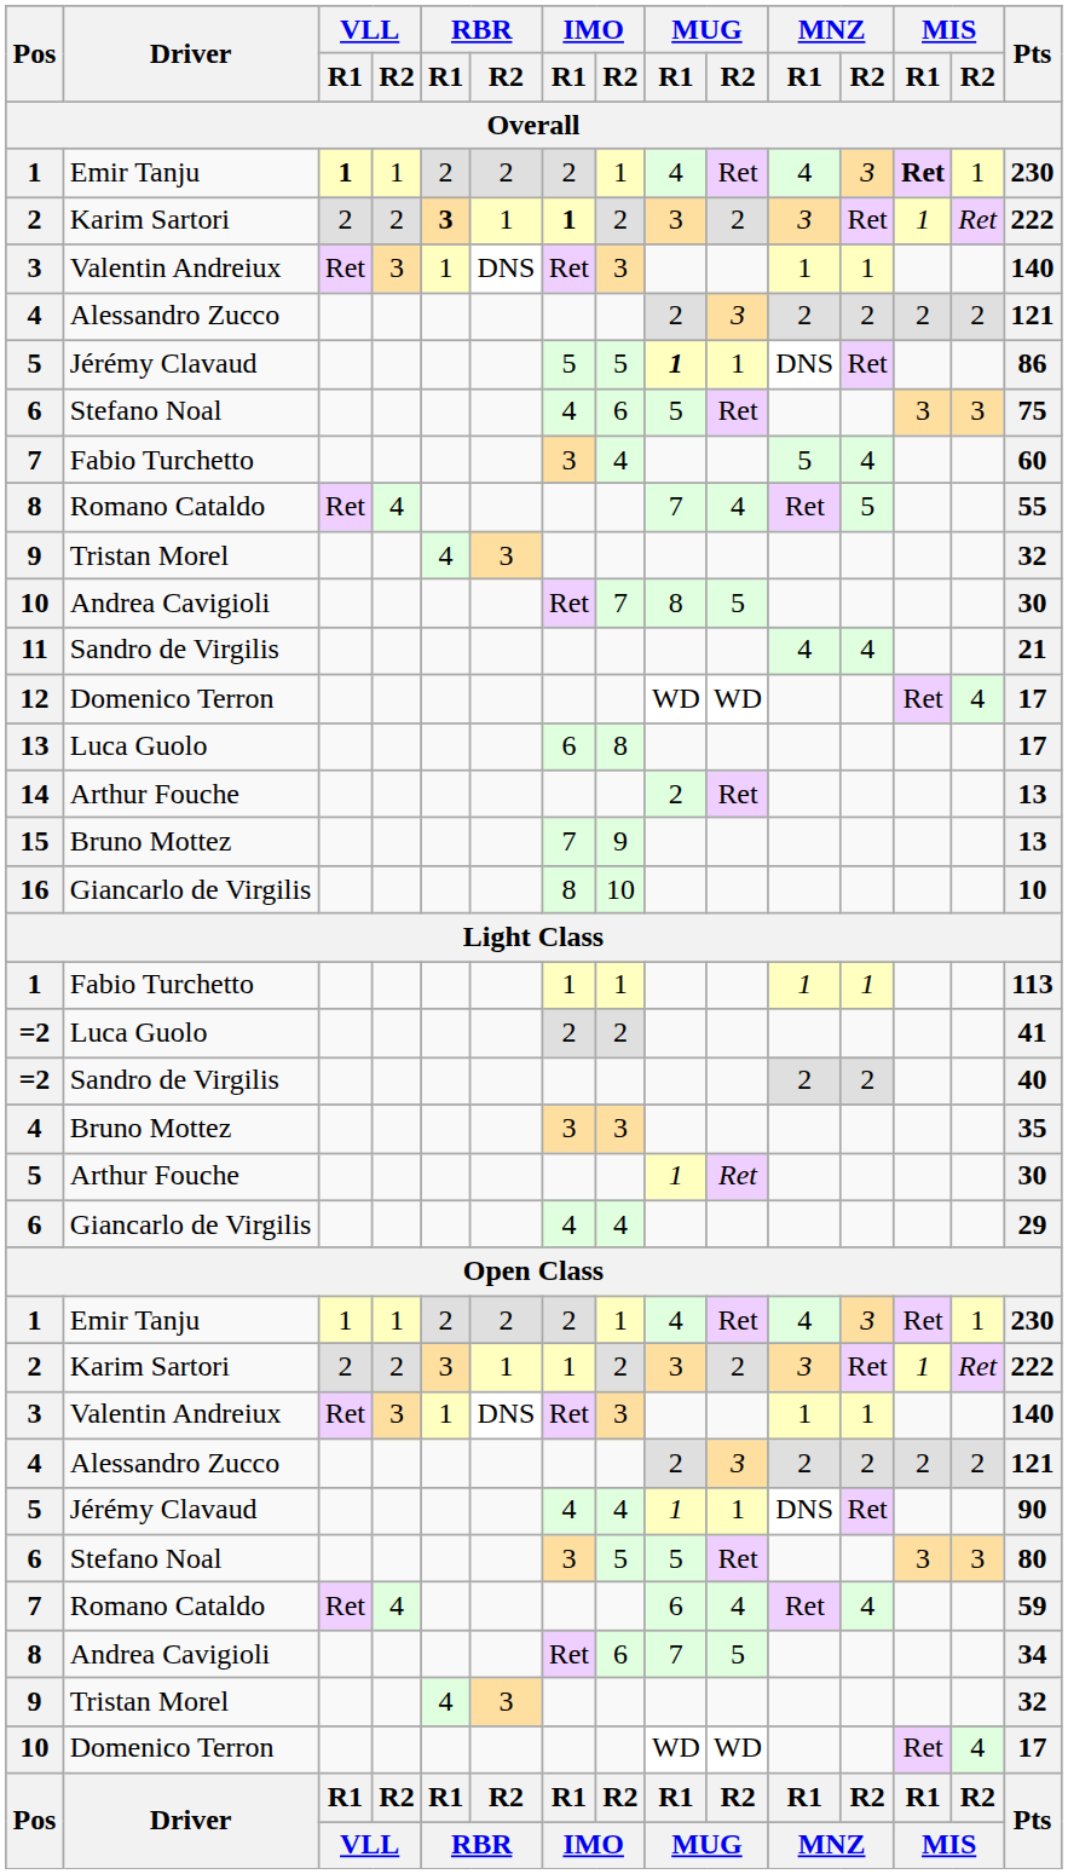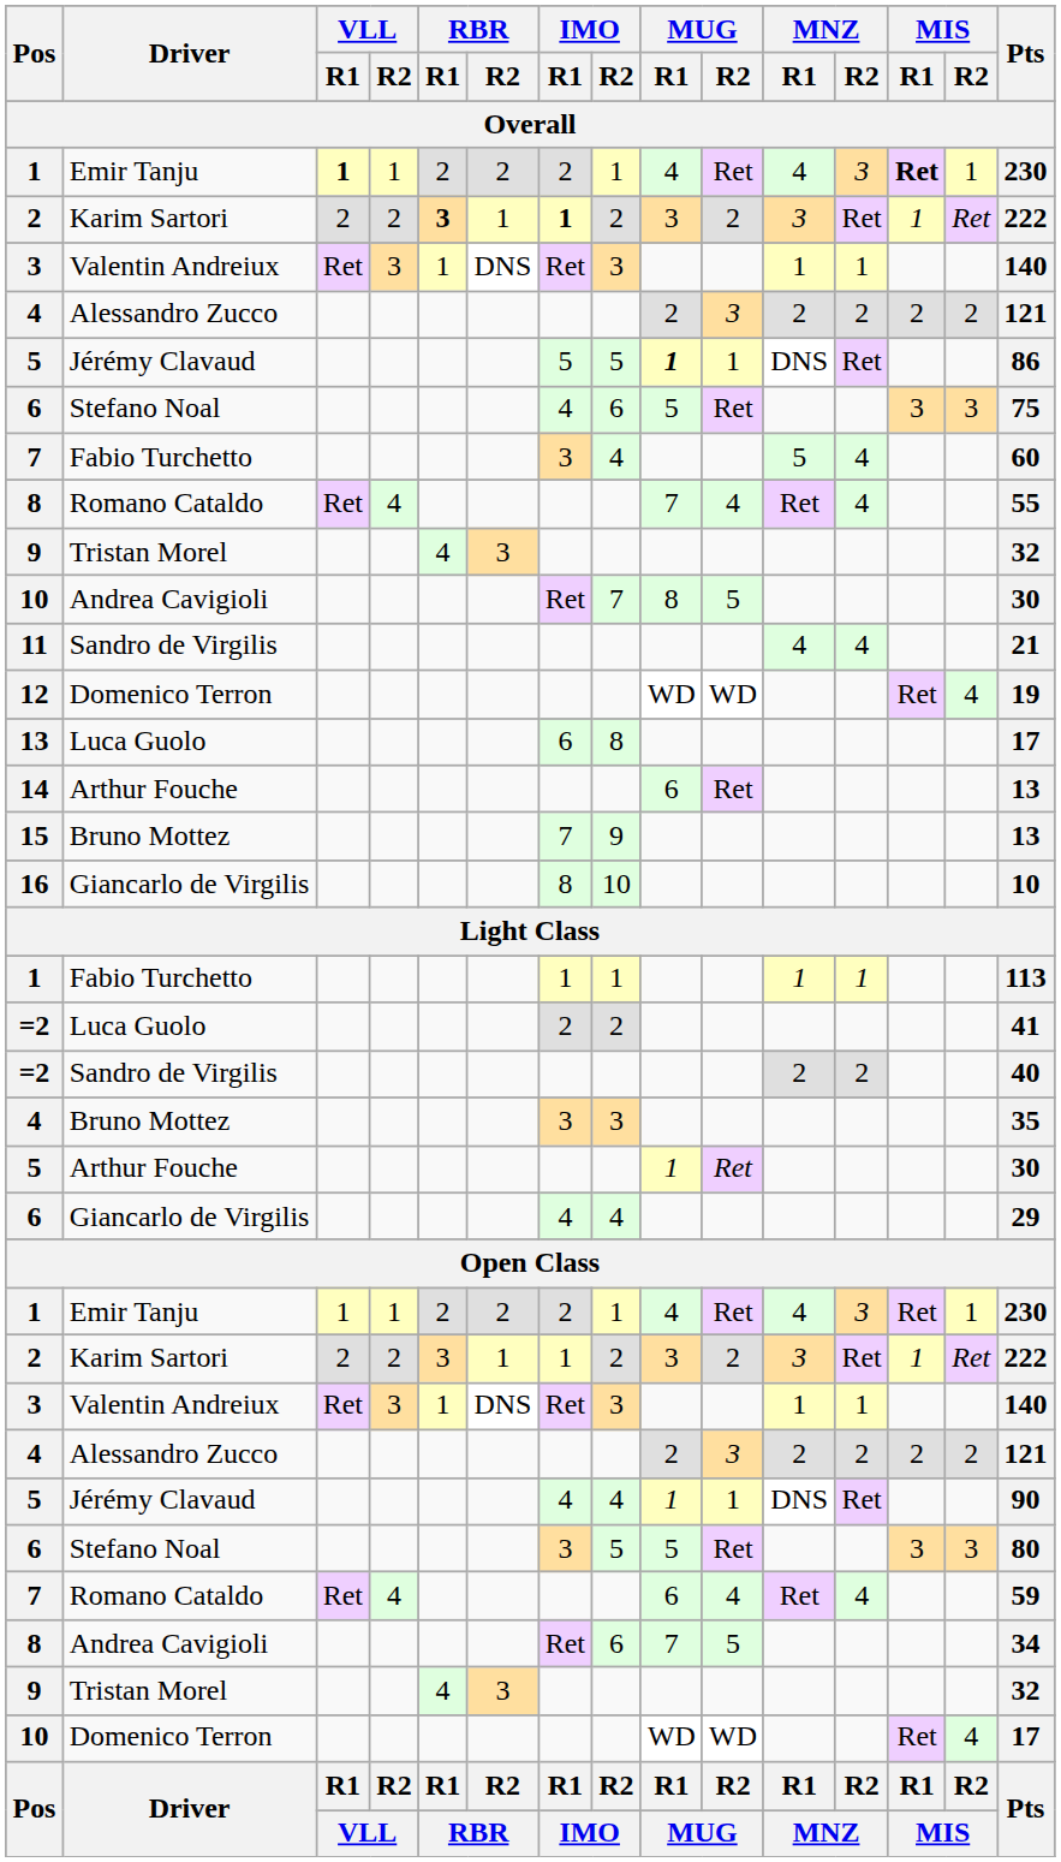 <table class="wikitable" style="font-size:85%; text-align:center">
 <tr>
 <th rowspan="2" valign="middle">Pos</th>
 <th rowspan="2" valign="middle">Driver</th>
 <th colspan="2"><a href='#'>VLL</a><br></th>
 <th colspan="2"><a href='#'>RBR</a><br></th>
 <th colspan="2"><a href='#'>IMO</a><br></th>
 <th colspan="2"><a href='#'>MUG</a><br></th>
 <th colspan="2"><a href='#'>MNZ</a><br></th>
 <th colspan="2"><a href='#'>MIS</a><br></th>
 <th rowspan="2" valign="middle">Pts</th>
 </tr>
 <tr>
 <th>R1</th>
 <th>R2</th>
 <th>R1</th>
 <th>R2</th>
 <th>R1</th>
 <th>R2</th>
 <th>R1</th>
 <th>R2</th>
 <th>R1</th>
 <th>R2</th>
 <th>R1</th>
 <th>R2</th>
 </tr>
 <tr>
 <th colspan="15">Overall</th>
 </tr>
 <tr>
 <th>1</th>
 <td align="left"> Emir Tanju</td>
 <td style="background:#FFFFBF;"><strong>1</strong></td>
 <td style="background:#FFFFBF;">1</td>
 <td style="background:#DFDFDF;">2</td>
 <td style="background:#DFDFDF;">2</td>
 <td style="background:#DFDFDF;">2</td>
 <td style="background:#FFFFBF;">1</td>
 <td style="background:#DFFFDF;">4</td>
 <td style="background:#EFCFFF;">Ret</td>
 <td style="background:#DFFFDF;">4</td>
 <td style="background:#FFDF9F;"><em>3</em></td>
 <td style="background:#EFCFFF;"><strong>Ret</strong></td>
 <td style="background:#FFFFBF;">1</td>
 <th>230</th>
 </tr>
 <tr>
 <th>2</th>
 <td align="left"> Karim Sartori</td>
 <td style="background:#DFDFDF;">2</td>
 <td style="background:#DFDFDF;">2</td>
 <td style="background:#FFDF9F;"><strong>3</strong></td>
 <td style="background:#FFFFBF;">1</td>
 <td style="background:#FFFFBF;"><strong>1</strong></td>
 <td style="background:#DFDFDF;">2</td>
 <td style="background:#FFDF9F;">3</td>
 <td style="background:#DFDFDF;">2</td>
 <td style="background:#FFDF9F;"><em>3</em></td>
 <td style="background:#EFCFFF;">Ret</td>
 <td style="background:#FFFFBF;"><em>1</em></td>
 <td style="background:#EFCFFF;"><em>Ret</em></td>
 <th>222</th>
 </tr>
 <tr>
 <th>3</th>
 <td align="left"> Valentin Andreiux</td>
 <td style="background:#EFCFFF;">Ret</td>
 <td style="background:#FFDF9F;">3</td>
 <td style="background:#FFFFBF;">1</td>
 <td style="background:#FFFFFF;">DNS</td>
 <td style="background:#EFCFFF;">Ret</td>
 <td style="background:#FFDF9F;">3</td>
 <td></td>
 <td></td>
 <td style="background:#FFFFBF;">1</td>
 <td style="background:#FFFFBF;">1</td>
 <td></td>
 <td></td>
 <th>140</th>
 </tr>
 <tr>
 <th>4</th>
 <td align="left"> Alessandro Zucco</td>
 <td></td>
 <td></td>
 <td></td>
 <td></td>
 <td></td>
 <td></td>
 <td style="background:#DFDFDF;">2</td>
 <td style="background:#FFDF9F;"><em>3</em></td>
 <td style="background:#DFDFDF;">2</td>
 <td style="background:#DFDFDF;">2</td>
 <td style="background:#DFDFDF;">2</td>
 <td style="background:#DFDFDF;">2</td>
 <th>121</th>
 </tr>
 <tr>
 <th>5</th>
 <td align="left"> Jérémy Clavaud</td>
 <td></td>
 <td></td>
 <td></td>
 <td></td>
 <td style="background:#DFFFDF;">5</td>
 <td style="background:#DFFFDF;">5</td>
 <td style="background:#FFFFBF;"><strong><em>1</em></strong></td>
 <td style="background:#FFFFBF;">1</td>
 <td style="background:#FFFFFF;">DNS</td>
 <td style="background:#EFCFFF;">Ret</td>
 <td></td>
 <td></td>
 <th>86</th>
 </tr>
 <tr>
 <th>6</th>
 <td align="left"> Stefano Noal</td>
 <td></td>
 <td></td>
 <td></td>
 <td></td>
 <td style="background:#DFFFDF;">4</td>
 <td style="background:#DFFFDF;">6</td>
 <td style="background:#DFFFDF;">5</td>
 <td style="background:#EFCFFF;">Ret</td>
 <td></td>
 <td></td>
 <td style="background:#FFDF9F;">3</td>
 <td style="background:#FFDF9F;">3</td>
 <th>75</th>
 </tr>
 <tr>
 <th>7</th>
 <td align="left"> Fabio Turchetto</td>
 <td></td>
 <td></td>
 <td></td>
 <td></td>
 <td style="background:#FFDF9F;">3</td>
 <td style="background:#DFFFDF;">4</td>
 <td></td>
 <td></td>
 <td style="background:#DFFFDF;">5</td>
 <td style="background:#DFFFDF;">4</td>
 <td></td>
 <td></td>
 <th>60</th>
 </tr>
 <tr>
 <th>8</th>
 <td align="left"> Romano Cataldo</td>
 <td style="background:#EFCFFF;">Ret</td>
 <td style="background:#DFFFDF;">4</td>
 <td></td>
 <td></td>
 <td></td>
 <td></td>
 <td style="background:#DFFFDF;">7</td>
 <td style="background:#DFFFDF;">4</td>
 <td style="background:#EFCFFF;">Ret</td>
-<td style="background:#DFFFDF;">5</td>
+<td style="background:#DFFFDF;">4</td>
 <td></td>
 <td></td>
 <th>55</th>
 </tr>
 <tr>
 <th>9</th>
 <td align="left"> Tristan Morel</td>
 <td></td>
 <td></td>
 <td style="background:#DFFFDF;">4</td>
 <td style="background:#FFDF9F;">3</td>
 <td></td>
 <td></td>
 <td></td>
 <td></td>
 <td></td>
 <td></td>
 <td></td>
 <td></td>
 <th>32</th>
 </tr>
 <tr>
 <th>10</th>
 <td align="left"> Andrea Cavigioli</td>
 <td></td>
 <td></td>
 <td></td>
 <td></td>
 <td style="background:#EFCFFF;">Ret</td>
 <td style="background:#DFFFDF;">7</td>
 <td style="background:#DFFFDF;">8</td>
 <td style="background:#DFFFDF;">5</td>
 <td></td>
 <td></td>
 <td></td>
 <td></td>
 <th>30</th>
 </tr>
 <tr>
 <th>11</th>
 <td align="left"> Sandro de Virgilis</td>
 <td></td>
 <td></td>
 <td></td>
 <td></td>
 <td></td>
 <td></td>
 <td></td>
 <td></td>
 <td style="background:#DFFFDF;">4</td>
 <td style="background:#DFFFDF;">4</td>
 <td></td>
 <td></td>
 <th>21</th>
 </tr>
 <tr>
 <th>12</th>
 <td align="left"> Domenico Terron</td>
 <td></td>
 <td></td>
 <td></td>
 <td></td>
 <td></td>
 <td></td>
 <td style="background:#FFFFFF;">WD</td>
 <td style="background:#FFFFFF;">WD</td>
 <td></td>
 <td></td>
 <td style="background:#EFCFFF;">Ret</td>
 <td style="background:#DFFFDF;">4</td>
-<th>17</th>
+<th>19</th>
 </tr>
 <tr>
 <th>13</th>
 <td align="left"> Luca Guolo</td>
 <td></td>
 <td></td>
 <td></td>
 <td></td>
 <td style="background:#DFFFDF;">6</td>
 <td style="background:#DFFFDF;">8</td>
 <td></td>
 <td></td>
 <td></td>
 <td></td>
 <td></td>
 <td></td>
 <th>17</th>
 </tr>
 <tr>
 <th>14</th>
 <td align="left"> Arthur Fouche</td>
 <td></td>
 <td></td>
 <td></td>
 <td></td>
 <td></td>
 <td></td>
-<td style="background:#DFFFDF;">2</td>
+<td style="background:#DFFFDF;">6</td>
 <td style="background:#EFCFFF;">Ret</td>
 <td></td>
 <td></td>
 <td></td>
 <td></td>
 <th>13</th>
 </tr>
 <tr>
 <th>15</th>
 <td align="left"> Bruno Mottez</td>
 <td></td>
 <td></td>
 <td></td>
 <td></td>
 <td style="background:#DFFFDF;">7</td>
 <td style="background:#DFFFDF;">9</td>
 <td></td>
 <td></td>
 <td></td>
 <td></td>
 <td></td>
 <td></td>
 <th>13</th>
 </tr>
 <tr>
 <th>16</th>
 <td align="left"> Giancarlo de Virgilis</td>
 <td></td>
 <td></td>
 <td></td>
 <td></td>
 <td style="background:#DFFFDF;">8</td>
 <td style="background:#DFFFDF;">10</td>
 <td></td>
 <td></td>
 <td></td>
 <td></td>
 <td></td>
 <td></td>
 <th>10</th>
 </tr>
 <tr>
 <th colspan="15">Light Class</th>
 </tr>
 <tr>
 <th>1</th>
 <td align="left"> Fabio Turchetto</td>
 <td></td>
 <td></td>
 <td></td>
 <td></td>
 <td style="background:#FFFFBF;">1</td>
 <td style="background:#FFFFBF;">1</td>
 <td></td>
 <td></td>
 <td style="background:#FFFFBF;"><em>1</em></td>
 <td style="background:#FFFFBF;"><em>1</em></td>
 <td></td>
 <td></td>
 <th>113</th>
 </tr>
 <tr>
 <th>=2</th>
 <td align="left"> Luca Guolo</td>
 <td></td>
 <td></td>
 <td></td>
 <td></td>
 <td style="background:#DFDFDF;">2</td>
 <td style="background:#DFDFDF;">2</td>
 <td></td>
 <td></td>
 <td></td>
 <td></td>
 <td></td>
 <td></td>
 <th>41</th>
 </tr>
 <tr>
 <th>=2</th>
 <td align="left"> Sandro de Virgilis</td>
 <td></td>
 <td></td>
 <td></td>
 <td></td>
 <td></td>
 <td></td>
 <td></td>
 <td></td>
 <td style="background:#DFDFDF;">2</td>
 <td style="background:#DFDFDF;">2</td>
 <td></td>
 <td></td>
 <th>40</th>
 </tr>
 <tr>
 <th>4</th>
 <td align="left"> Bruno Mottez</td>
 <td></td>
 <td></td>
 <td></td>
 <td></td>
 <td style="background:#FFDF9F;">3</td>
 <td style="background:#FFDF9F;">3</td>
 <td></td>
 <td></td>
 <td></td>
 <td></td>
 <td></td>
 <td></td>
 <th>35</th>
 </tr>
 <tr>
 <th>5</th>
 <td align="left"> Arthur Fouche</td>
 <td></td>
 <td></td>
 <td></td>
 <td></td>
 <td></td>
 <td></td>
 <td style="background:#FFFFBF;"><em>1</em></td>
 <td style="background:#EFCFFF;"><em>Ret</em></td>
 <td></td>
 <td></td>
 <td></td>
 <td></td>
 <th>30</th>
 </tr>
 <tr>
 <th>6</th>
 <td align="left"> Giancarlo de Virgilis</td>
 <td></td>
 <td></td>
 <td></td>
 <td></td>
 <td style="background:#DFFFDF;">4</td>
 <td style="background:#DFFFDF;">4</td>
 <td></td>
 <td></td>
 <td></td>
 <td></td>
 <td></td>
 <td></td>
 <th>29</th>
 </tr>
 <tr>
 <th colspan="15">Open Class</th>
 </tr>
 <tr>
 <th>1</th>
 <td align="left"> Emir Tanju</td>
 <td style="background:#FFFFBF;">1</td>
 <td style="background:#FFFFBF;">1</td>
 <td style="background:#DFDFDF;">2</td>
 <td style="background:#DFDFDF;">2</td>
 <td style="background:#DFDFDF;">2</td>
 <td style="background:#FFFFBF;">1</td>
 <td style="background:#DFFFDF;">4</td>
 <td style="background:#EFCFFF;">Ret</td>
 <td style="background:#DFFFDF;">4</td>
 <td style="background:#FFDF9F;"><em>3</em></td>
 <td style="background:#EFCFFF;">Ret</td>
 <td style="background:#FFFFBF;">1</td>
 <th>230</th>
 </tr>
 <tr>
 <th>2</th>
 <td align="left"> Karim Sartori</td>
 <td style="background:#DFDFDF;">2</td>
 <td style="background:#DFDFDF;">2</td>
 <td style="background:#FFDF9F;">3</td>
 <td style="background:#FFFFBF;">1</td>
 <td style="background:#FFFFBF;">1</td>
 <td style="background:#DFDFDF;">2</td>
 <td style="background:#FFDF9F;">3</td>
 <td style="background:#DFDFDF;">2</td>
 <td style="background:#FFDF9F;"><em>3</em></td>
 <td style="background:#EFCFFF;">Ret</td>
 <td style="background:#FFFFBF;"><em>1</em></td>
 <td style="background:#EFCFFF;"><em>Ret</em></td>
 <th>222</th>
 </tr>
 <tr>
 <th>3</th>
 <td align="left"> Valentin Andreiux</td>
 <td style="background:#EFCFFF;">Ret</td>
 <td style="background:#FFDF9F;">3</td>
 <td style="background:#FFFFBF;">1</td>
 <td style="background:#FFFFFF;">DNS</td>
 <td style="background:#EFCFFF;">Ret</td>
 <td style="background:#FFDF9F;">3</td>
 <td></td>
 <td></td>
 <td style="background:#FFFFBF;">1</td>
 <td style="background:#FFFFBF;">1</td>
 <td></td>
 <td></td>
 <th>140</th>
 </tr>
 <tr>
 <th>4</th>
 <td align="left"> Alessandro Zucco</td>
 <td></td>
 <td></td>
 <td></td>
 <td></td>
 <td></td>
 <td></td>
 <td style="background:#DFDFDF;">2</td>
 <td style="background:#FFDF9F;"><em>3</em></td>
 <td style="background:#DFDFDF;">2</td>
 <td style="background:#DFDFDF;">2</td>
 <td style="background:#DFDFDF;">2</td>
 <td style="background:#DFDFDF;">2</td>
 <th>121</th>
 </tr>
 <tr>
 <th>5</th>
 <td align="left"> Jérémy Clavaud</td>
 <td></td>
 <td></td>
 <td></td>
 <td></td>
 <td style="background:#DFFFDF;">4</td>
 <td style="background:#DFFFDF;">4</td>
 <td style="background:#FFFFBF;"><em>1</em></td>
 <td style="background:#FFFFBF;">1</td>
 <td style="background:#FFFFFF;">DNS</td>
 <td style="background:#EFCFFF;">Ret</td>
 <td></td>
 <td></td>
 <th>90</th>
 </tr>
 <tr>
 <th>6</th>
 <td align="left"> Stefano Noal</td>
 <td></td>
 <td></td>
 <td></td>
 <td></td>
 <td style="background:#FFDF9F;">3</td>
 <td style="background:#DFFFDF;">5</td>
 <td style="background:#DFFFDF;">5</td>
 <td style="background:#EFCFFF;">Ret</td>
 <td></td>
 <td></td>
 <td style="background:#FFDF9F;">3</td>
 <td style="background:#FFDF9F;">3</td>
 <th>80</th>
 </tr>
 <tr>
 <th>7</th>
 <td align="left"> Romano Cataldo</td>
 <td style="background:#EFCFFF;">Ret</td>
 <td style="background:#DFFFDF;">4</td>
 <td></td>
 <td></td>
 <td></td>
 <td></td>
 <td style="background:#DFFFDF;">6</td>
 <td style="background:#DFFFDF;">4</td>
 <td style="background:#EFCFFF;">Ret</td>
 <td style="background:#DFFFDF;">4</td>
 <td></td>
 <td></td>
 <th>59</th>
 </tr>
 <tr>
 <th>8</th>
 <td align="left"> Andrea Cavigioli</td>
 <td></td>
 <td></td>
 <td></td>
 <td></td>
 <td style="background:#EFCFFF;">Ret</td>
 <td style="background:#DFFFDF;">6</td>
 <td style="background:#DFFFDF;">7</td>
 <td style="background:#DFFFDF;">5</td>
 <td></td>
 <td></td>
 <td></td>
 <td></td>
 <th>34</th>
 </tr>
 <tr>
 <th>9</th>
 <td align="left"> Tristan Morel</td>
 <td></td>
 <td></td>
 <td style="background:#DFFFDF;">4</td>
 <td style="background:#FFDF9F;">3</td>
 <td></td>
 <td></td>
 <td></td>
 <td></td>
 <td></td>
 <td></td>
 <td></td>
 <td></td>
 <th>32</th>
 </tr>
 <tr>
 <th>10</th>
 <td align="left"> Domenico Terron</td>
 <td></td>
 <td></td>
 <td></td>
 <td></td>
 <td></td>
 <td></td>
 <td style="background:#FFFFFF;">WD</td>
 <td style="background:#FFFFFF;">WD</td>
 <td></td>
 <td></td>
 <td style="background:#EFCFFF;">Ret</td>
 <td style="background:#DFFFDF;">4</td>
 <th>17</th>
 </tr>
 <tr>
 <th rowspan="2">Pos</th>
 <th rowspan="2">Driver</th>
 <th>R1</th>
 <th>R2</th>
 <th>R1</th>
 <th>R2</th>
 <th>R1</th>
 <th>R2</th>
 <th>R1</th>
 <th>R2</th>
 <th>R1</th>
 <th>R2</th>
 <th>R1</th>
 <th>R2</th>
 <th rowspan="2">Pts</th>
 </tr>
 <tr>
 <th colspan="2"><a href='#'>VLL</a><br></th>
 <th colspan="2"><a href='#'>RBR</a><br></th>
 <th colspan="2"><a href='#'>IMO</a><br></th>
 <th colspan="2"><a href='#'>MUG</a><br></th>
 <th colspan="2"><a href='#'>MNZ</a><br></th>
 <th colspan="2"><a href='#'>MIS</a><br></th>
 </tr>
 </table>
